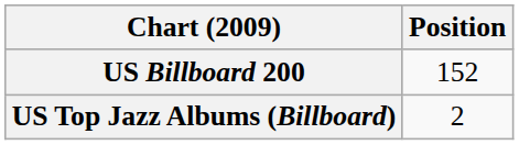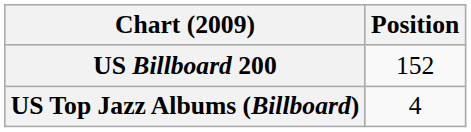 <table class="wikitable sortable plainrowheaders" style="text-align:center">
 <tr>
 <th scope="col">Chart (2009)</th>
 <th scope="col">Position</th>
 </tr>
 <tr>
 <th scope="row">US <em>Billboard</em> 200</th>
 <td>152</td>
 </tr>
 <tr>
 <th scope="row">US Top Jazz Albums (<em>Billboard</em>)</th>
-<td>2</td>
+<td>4</td>
 </tr>
 </table>
